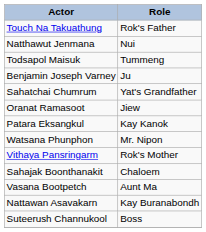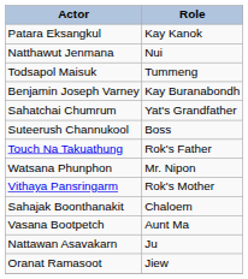 <table class="wikitable" style="font-size: 98%;" border="9" cellpadding="7" background: #f9f9f9;>
 <tr align="center">
 <th style="background:#B0C4DE;">Actor</th>
 <th style="background:#B0C4DE;">Role</th>
 </tr>
 <tr>
-<td><a href='#'>Touch Na Takuathung</a></td>
-<td>Rok's Father</td>
+<td>Patara Eksangkul</td>
+<td>Kay Kanok</td>
 </tr>
 <tr>
 <td>Natthawut Jenmana</td>
 <td>Nui</td>
 </tr>
 <tr>
 <td>Todsapol Maisuk</td>
 <td>Tummeng</td>
 </tr>
 <tr>
 <td>Benjamin Joseph Varney</td>
-<td>Ju</td>
+<td>Kay Buranabondh</td>
 </tr>
 <tr>
 <td>Sahatchai Chumrum</td>
 <td>Yat's Grandfather</td>
 </tr>
 <tr>
-<td>Oranat Ramasoot</td>
-<td>Jiew</td>
+<td>Suteerush Channukool</td>
+<td>Boss</td>
 </tr>
 <tr>
-<td>Patara Eksangkul</td>
-<td>Kay Kanok</td>
+<td><a href='#'>Touch Na Takuathung</a></td>
+<td>Rok's Father</td>
 </tr>
 <tr>
 <td>Watsana Phunphon</td>
 <td>Mr. Nipon</td>
 </tr>
 <tr>
 <td><a href='#'>Vithaya Pansringarm</a></td>
 <td>Rok's Mother</td>
 </tr>
 <tr>
 <td>Sahajak Boonthanakit</td>
 <td>Chaloem</td>
 </tr>
 <tr>
 <td>Vasana Bootpetch</td>
 <td>Aunt Ma</td>
 </tr>
 <tr>
 <td>Nattawan Asavakarn</td>
-<td>Kay Buranabondh</td>
+<td>Ju</td>
 </tr>
 <tr>
-<td>Suteerush Channukool</td>
-<td>Boss</td>
+<td>Oranat Ramasoot</td>
+<td>Jiew</td>
 </tr>
 <tr>
 </tr>
 </table>
